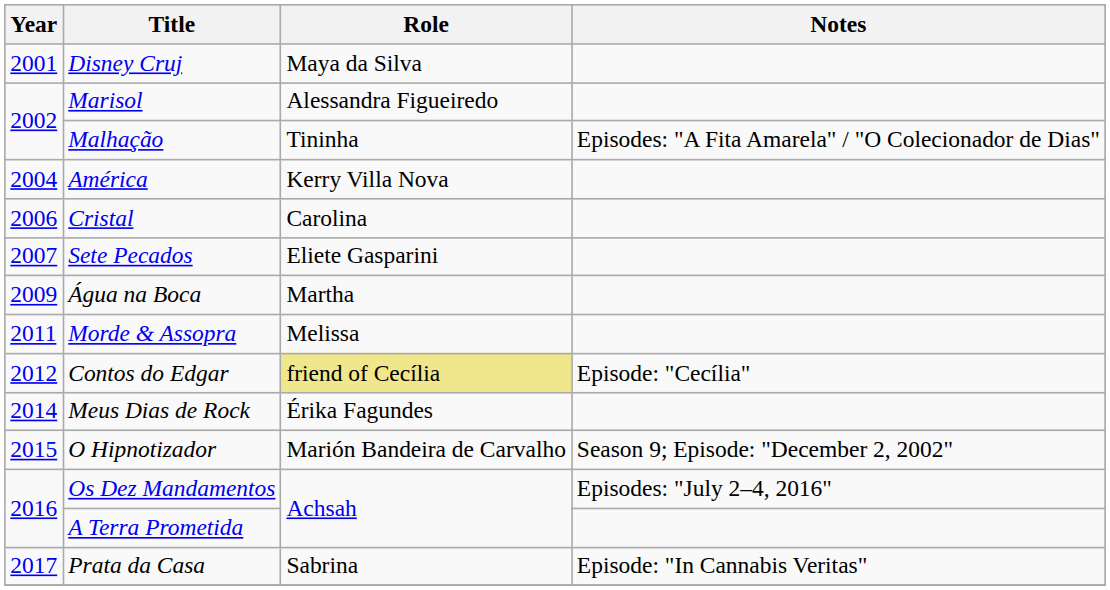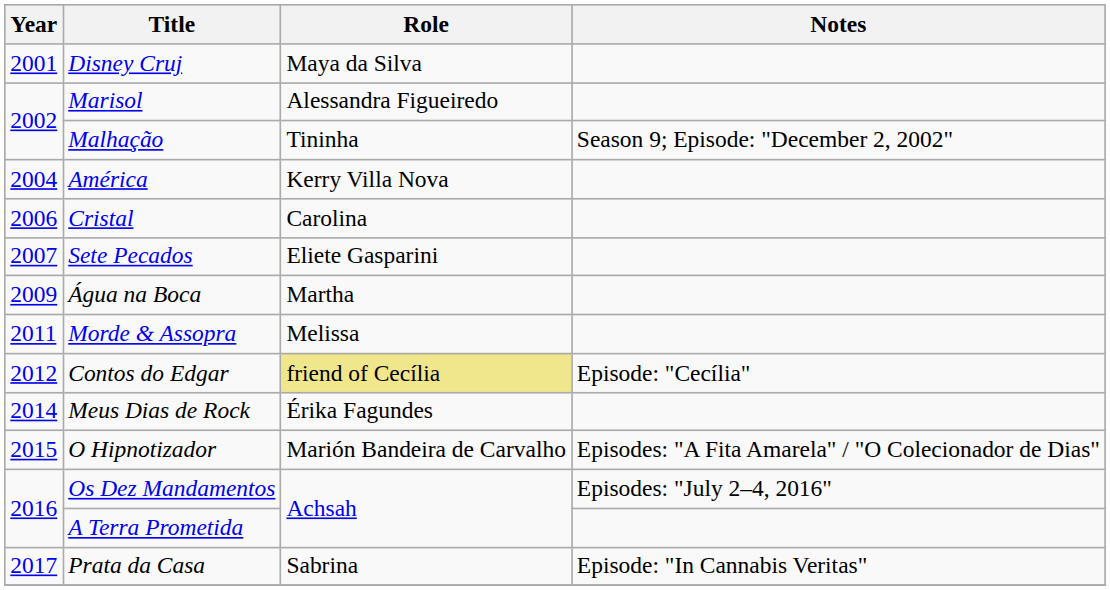 <table class="wikitable" style="font-size: 90%;">
 <tr>
 <th>Year</th>
 <th>Title</th>
 <th>Role</th>
 <th>Notes</th>
 </tr>
 <tr>
 <td><a href='#'>2001</a></td>
 <td><em><a href='#'>Disney Cruj</a></em></td>
 <td>Maya da Silva</td>
 <td></td>
 </tr>
 <tr>
 <td rowspan=2><a href='#'>2002</a></td>
 <td><em><a href='#'>Marisol</a></em></td>
 <td>Alessandra Figueiredo</td>
 <td></td>
 </tr>
 <tr>
 <td><em><a href='#'>Malhação</a></em></td>
 <td>Tininha</td>
-<td>Episodes: "A Fita Amarela" / "O Colecionador de Dias"</td>
+<td>Season 9; Episode: "December 2, 2002"</td>
 </tr>
 <tr>
 <td><a href='#'>2004</a></td>
 <td><em><a href='#'>América</a></em></td>
 <td>Kerry Villa Nova</td>
 <td></td>
 </tr>
 <tr>
 <td><a href='#'>2006</a></td>
 <td><em><a href='#'>Cristal</a></em></td>
 <td>Carolina</td>
 <td></td>
 </tr>
 <tr>
 <td><a href='#'>2007</a></td>
 <td><em><a href='#'>Sete Pecados</a></em></td>
 <td>Eliete Gasparini</td>
 <td></td>
 </tr>
 <tr>
 <td><a href='#'>2009</a></td>
 <td><em>Água na Boca</em></td>
 <td>Martha</td>
 <td></td>
 </tr>
 <tr>
 <td><a href='#'>2011</a></td>
 <td><em><a href='#'>Morde & Assopra</a></em></td>
 <td>Melissa</td>
 <td></td>
 </tr>
 <tr>
 <td><a href='#'>2012</a></td>
 <td><em>Contos do Edgar</em></td>
 <td style="background: khaki;">friend of Cecília</td>
 <td>Episode: "Cecília"</td>
 </tr>
 <tr>
 <td><a href='#'>2014</a></td>
 <td><em>Meus Dias de Rock</em></td>
 <td>Érika Fagundes</td>
 <td></td>
 </tr>
 <tr>
 <td><a href='#'>2015</a></td>
 <td><em>O Hipnotizador</em></td>
 <td>Marión Bandeira de Carvalho</td>
-<td>Season 9; Episode: "December 2, 2002"</td>
+<td>Episodes: "A Fita Amarela" / "O Colecionador de Dias"</td>
 </tr>
 <tr>
 <td rowspan=2><a href='#'>2016</a></td>
 <td><em><a href='#'>Os Dez Mandamentos</a></em></td>
 <td rowspan="2"><a href='#'>Achsah</a></td>
 <td>Episodes: "July 2–4, 2016"</td>
 </tr>
 <tr>
 <td><em><a href='#'>A Terra Prometida</a></em></td>
 <td></td>
 </tr>
 <tr>
 <td><a href='#'>2017</a></td>
 <td><em>Prata da Casa</em></td>
 <td>Sabrina</td>
 <td>Episode: "In Cannabis Veritas"</td>
 </tr>
 <tr>
 </tr>
 </table>
